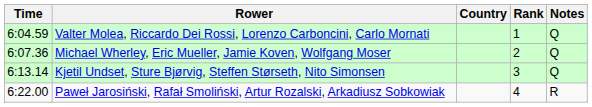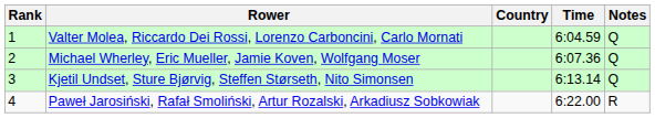 <table class="wikitable sortable" width=60%>
 <tr>
-<th>Time</th>
+<th>Rank</th>
 <th>Rower</th>
 <th>Country</th>
-<th>Rank</th>
+<th>Time</th>
 <th>Notes</th>
 </tr>
 <tr bgcolor=ccffcc>
-<td>6:04.59</td>
+<td>1</td>
 <td><a href='#'>Valter Molea</a>, <a href='#'>Riccardo Dei Rossi</a>, <a href='#'>Lorenzo Carboncini</a>, <a href='#'>Carlo Mornati</a></td>
 <td></td>
-<td>1</td>
+<td>6:04.59</td>
 <td>Q</td>
 </tr>
 <tr bgcolor=ccffcc>
-<td>6:07.36</td>
+<td>2</td>
 <td><a href='#'>Michael Wherley</a>, <a href='#'>Eric Mueller</a>, <a href='#'>Jamie Koven</a>, <a href='#'>Wolfgang Moser</a></td>
 <td></td>
-<td>2</td>
+<td>6:07.36</td>
 <td>Q</td>
 </tr>
 <tr bgcolor=ccffcc>
-<td>6:13.14</td>
+<td>3</td>
 <td><a href='#'>Kjetil Undset</a>, <a href='#'>Sture Bjørvig</a>, <a href='#'>Steffen Størseth</a>, <a href='#'>Nito Simonsen</a></td>
 <td></td>
-<td>3</td>
+<td>6:13.14</td>
 <td>Q</td>
 </tr>
 <tr>
-<td>6:22.00</td>
+<td>4</td>
 <td><a href='#'>Paweł Jarosiński</a>, <a href='#'>Rafał Smoliński</a>, <a href='#'>Artur Rozalski</a>, <a href='#'>Arkadiusz Sobkowiak</a></td>
 <td></td>
-<td>4</td>
+<td>6:22.00</td>
 <td>R</td>
 </tr>
 </table>
